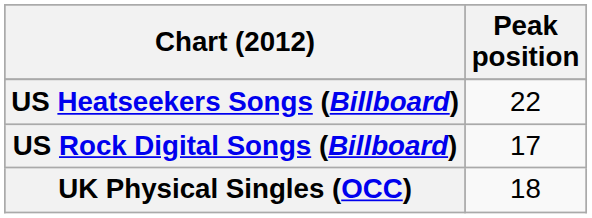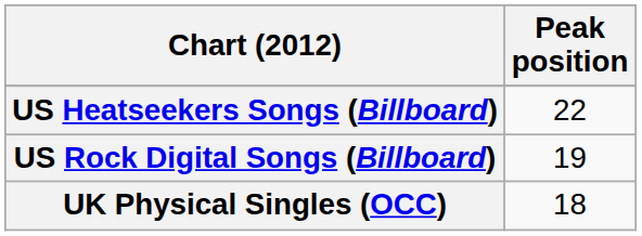 <table class="wikitable sortable plainrowheaders" style="text-align:center">
 <tr>
 <th scope="col">Chart (2012)</th>
 <th scope="col">Peak<br>position</th>
 </tr>
 <tr>
 </tr>
 <tr>
 </tr>
 <tr>
 </tr>
 <tr>
 <th scope="row">US <a href='#'>Heatseekers Songs</a> (<em><a href='#'>Billboard</a></em>)</th>
 <td>22</td>
 </tr>
 <tr>
 <th scope="row">US <a href='#'>Rock Digital Songs</a> (<em><a href='#'>Billboard</a></em>)</th>
-<td>17</td>
+<td>19</td>
 </tr>
 <tr>
 <th scope="row">UK Physical Singles (<a href='#'>OCC</a>)</th>
 <td>18</td>
 </tr>
 </table>
